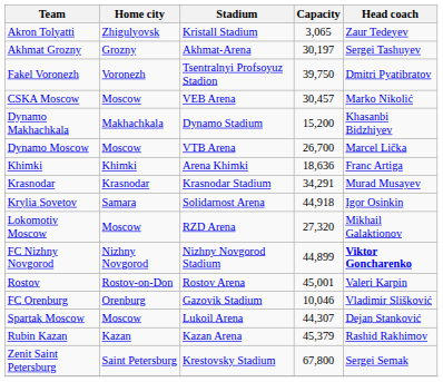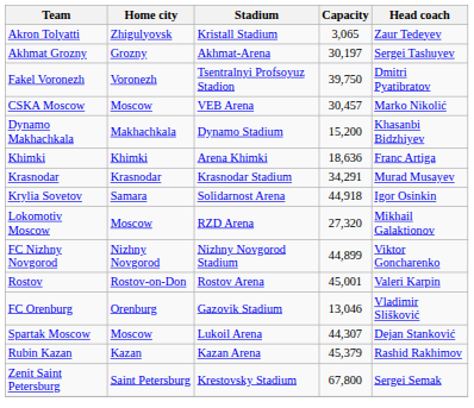 <table class="wikitable sortable" style="text-align: left;">
 <tr>
 <th>Team</th>
 <th>Home city</th>
 <th>Stadium</th>
 <th>Capacity</th>
 <th>Head coach</th>
 </tr>
 <tr>
 <td><a href='#'>Akron Tolyatti</a></td>
 <td><a href='#'>Zhigulyovsk</a></td>
 <td><a href='#'>Kristall Stadium</a></td>
 <td align="center">3,065</td>
 <td> <a href='#'>Zaur Tedeyev</a></td>
 </tr>
 <tr>
 <td><a href='#'>Akhmat Grozny</a></td>
 <td><a href='#'>Grozny</a></td>
 <td><a href='#'>Akhmat-Arena</a></td>
 <td align="center">30,197</td>
 <td> <a href='#'>Sergei Tashuyev</a></td>
 </tr>
 <tr>
 <td><a href='#'>Fakel Voronezh</a></td>
 <td><a href='#'>Voronezh</a></td>
 <td><a href='#'>Tsentralnyi Profsoyuz Stadion</a></td>
 <td align="center">39,750</td>
 <td> <a href='#'>Dmitri Pyatibratov</a></td>
 </tr>
 <tr>
 <td><a href='#'>CSKA Moscow</a></td>
 <td><a href='#'>Moscow</a></td>
 <td><a href='#'>VEB Arena</a></td>
 <td align="center">30,457</td>
 <td> <a href='#'>Marko Nikolić</a></td>
 </tr>
 <tr>
 <td><a href='#'>Dynamo Makhachkala</a></td>
 <td><a href='#'>Makhachkala</a></td>
 <td><a href='#'>Dynamo Stadium</a></td>
 <td align="center">15,200</td>
 <td> <a href='#'>Khasanbi Bidzhiyev</a></td>
 </tr>
 <tr>
-<td><a href='#'>Dynamo Moscow</a></td>
-<td><a href='#'>Moscow</a></td>
-<td><a href='#'>VTB Arena</a></td>
-<td align="center">26,700</td>
-<td> <a href='#'>Marcel Lička</a></td>
-</tr>
-<tr>
 <td><a href='#'>Khimki</a></td>
 <td><a href='#'>Khimki</a></td>
 <td><a href='#'>Arena Khimki</a></td>
 <td align="center">18,636</td>
 <td> <a href='#'>Franc Artiga</a></td>
 </tr>
 <tr>
 <td><a href='#'>Krasnodar</a></td>
 <td><a href='#'>Krasnodar</a></td>
 <td><a href='#'>Krasnodar Stadium</a></td>
 <td align="center">34,291</td>
 <td> <a href='#'>Murad Musayev</a></td>
 </tr>
 <tr>
 <td><a href='#'>Krylia Sovetov</a></td>
 <td><a href='#'>Samara</a></td>
 <td><a href='#'>Solidarnost Arena</a></td>
 <td align="center">44,918</td>
 <td> <a href='#'>Igor Osinkin</a></td>
 </tr>
 <tr>
 <td><a href='#'>Lokomotiv Moscow</a></td>
 <td><a href='#'>Moscow</a></td>
 <td><a href='#'>RZD Arena</a></td>
 <td align="center">27,320</td>
 <td> <a href='#'>Mikhail Galaktionov</a></td>
 </tr>
 <tr>
 <td><a href='#'>FC Nizhny Novgorod</a></td>
 <td><a href='#'>Nizhny Novgorod</a></td>
 <td><a href='#'>Nizhny Novgorod Stadium</a></td>
 <td align="center">44,899</td>
-<td><strong> <a href='#'>Viktor Goncharenko</a></strong></td>
+<td> <a href='#'>Viktor Goncharenko</a></td>
 </tr>
 <tr>
 <td><a href='#'>Rostov</a></td>
 <td><a href='#'>Rostov-on-Don</a></td>
 <td><a href='#'>Rostov Arena</a></td>
 <td align="center">45,001</td>
 <td> <a href='#'>Valeri Karpin</a></td>
 </tr>
 <tr>
 <td><a href='#'>FC Orenburg</a></td>
 <td><a href='#'>Orenburg</a></td>
 <td><a href='#'>Gazovik Stadium</a></td>
-<td align="center">10,046</td>
+<td align="center">13,046</td>
 <td> <a href='#'>Vladimir Slišković</a></td>
 </tr>
 <tr>
 <td><a href='#'>Spartak Moscow</a></td>
 <td><a href='#'>Moscow</a></td>
 <td><a href='#'>Lukoil Arena</a></td>
 <td align="center">44,307</td>
 <td> <a href='#'>Dejan Stanković</a></td>
 </tr>
 <tr>
 <td><a href='#'>Rubin Kazan</a></td>
 <td><a href='#'>Kazan</a></td>
 <td><a href='#'>Kazan Arena</a></td>
 <td align="center">45,379</td>
 <td> <a href='#'>Rashid Rakhimov</a></td>
 </tr>
 <tr>
 <td><a href='#'>Zenit Saint Petersburg</a></td>
 <td><a href='#'>Saint Petersburg</a></td>
 <td><a href='#'>Krestovsky Stadium</a></td>
 <td align="center">67,800</td>
 <td> <a href='#'>Sergei Semak</a></td>
 </tr>
 <tr>
 </tr>
 </table>
